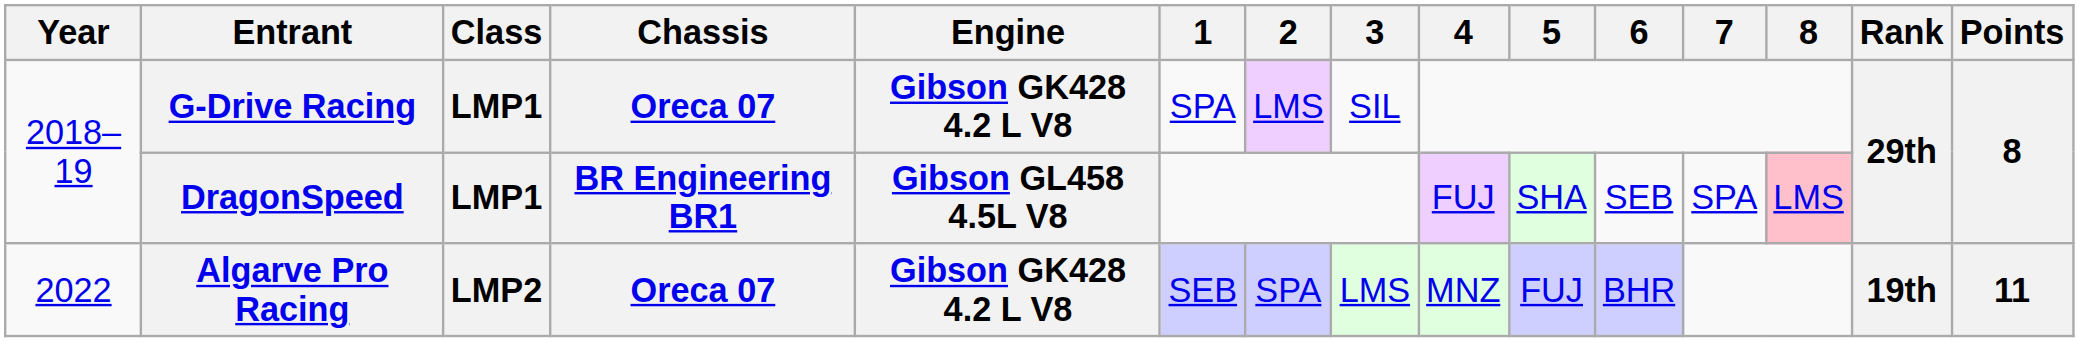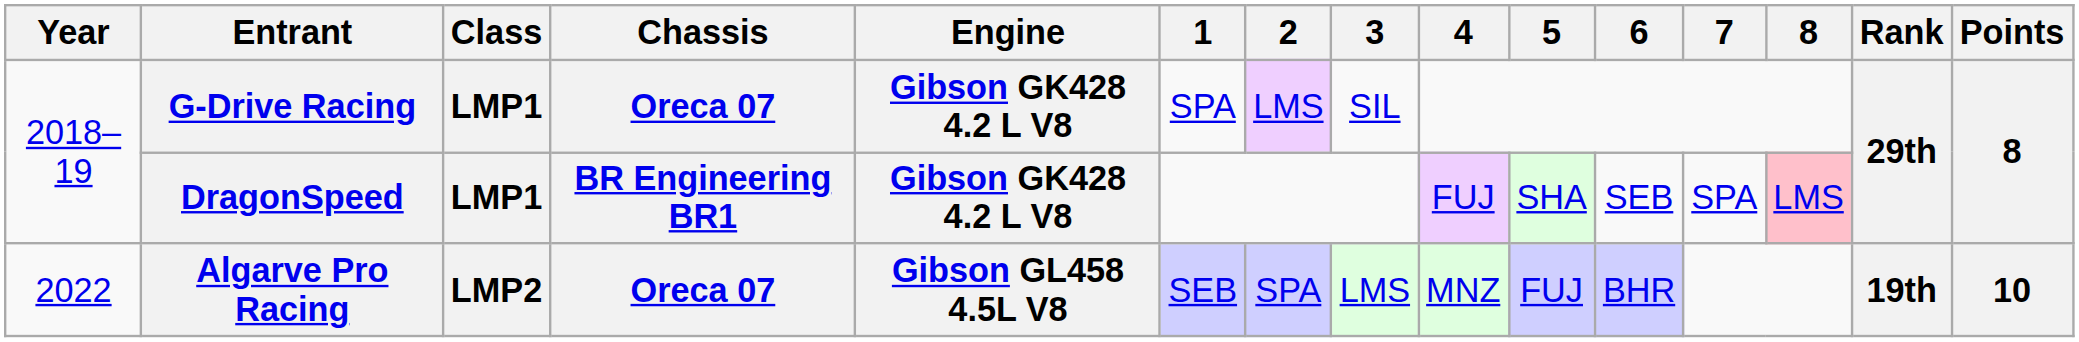 <table class="wikitable" style="text-align:center; font-size:90%">
 <tr>
 <th>Year</th>
 <th>Entrant</th>
 <th>Class</th>
 <th>Chassis</th>
 <th>Engine</th>
 <th>1</th>
 <th>2</th>
 <th>3</th>
 <th>4</th>
 <th>5</th>
 <th>6</th>
 <th>7</th>
 <th>8</th>
 <th>Rank</th>
 <th>Points</th>
 </tr>
 <tr>
 <td rowspan=2><a href='#'>2018–19</a></td>
 <th><a href='#'>G-Drive Racing</a></th>
 <th>LMP1</th>
 <th><a href='#'>Oreca 07</a></th>
 <th><a href='#'>Gibson</a> GK428 4.2 L V8</th>
 <td><a href='#'>SPA</a></td>
 <td style="background:#EFCFFF"><a href='#'>LMS</a><br></td>
 <td><a href='#'>SIL</a></td>
 <td colspan=5></td>
 <th rowspan=2>29th</th>
 <th rowspan=2>8</th>
 </tr>
 <tr>
 <th><a href='#'>DragonSpeed</a></th>
 <th>LMP1</th>
 <th><a href='#'>BR Engineering BR1</a></th>
-<th><a href='#'>Gibson</a> GL458 4.5L V8</th>
+<th><a href='#'>Gibson</a> GK428 4.2 L V8</th>
 <td colspan=3></td>
 <td style="background:#EFCFFF"><a href='#'>FUJ</a><br></td>
 <td style="background:#DFFFDF"><a href='#'>SHA</a><br></td>
 <td><a href='#'>SEB</a></td>
 <td><a href='#'>SPA</a></td>
 <td style="background: pink;"><a href='#'>LMS</a></td>
 </tr>
 <tr>
 <td><a href='#'>2022</a></td>
 <th><a href='#'>Algarve Pro Racing</a></th>
 <th>LMP2</th>
 <th><a href='#'>Oreca 07</a></th>
-<th><a href='#'>Gibson</a> GK428 4.2 L V8</th>
+<th><a href='#'>Gibson</a> GL458 4.5L V8</th>
 <td style="background:#CFCFFF"><a href='#'>SEB</a><br></td>
 <td style="background:#CFCFFF"><a href='#'>SPA</a><br></td>
 <td style="background:#DFFFDF"><a href='#'>LMS</a><br></td>
 <td style="background:#DFFFDF"><a href='#'>MNZ</a><br></td>
 <td style="background:#CFCFFF"><a href='#'>FUJ</a><br></td>
 <td style="background:#CFCFFF"><a href='#'>BHR</a><br></td>
 <td colspan=2></td>
 <th>19th</th>
-<th>11</th>
+<th>10</th>
 </tr>
 </table>
